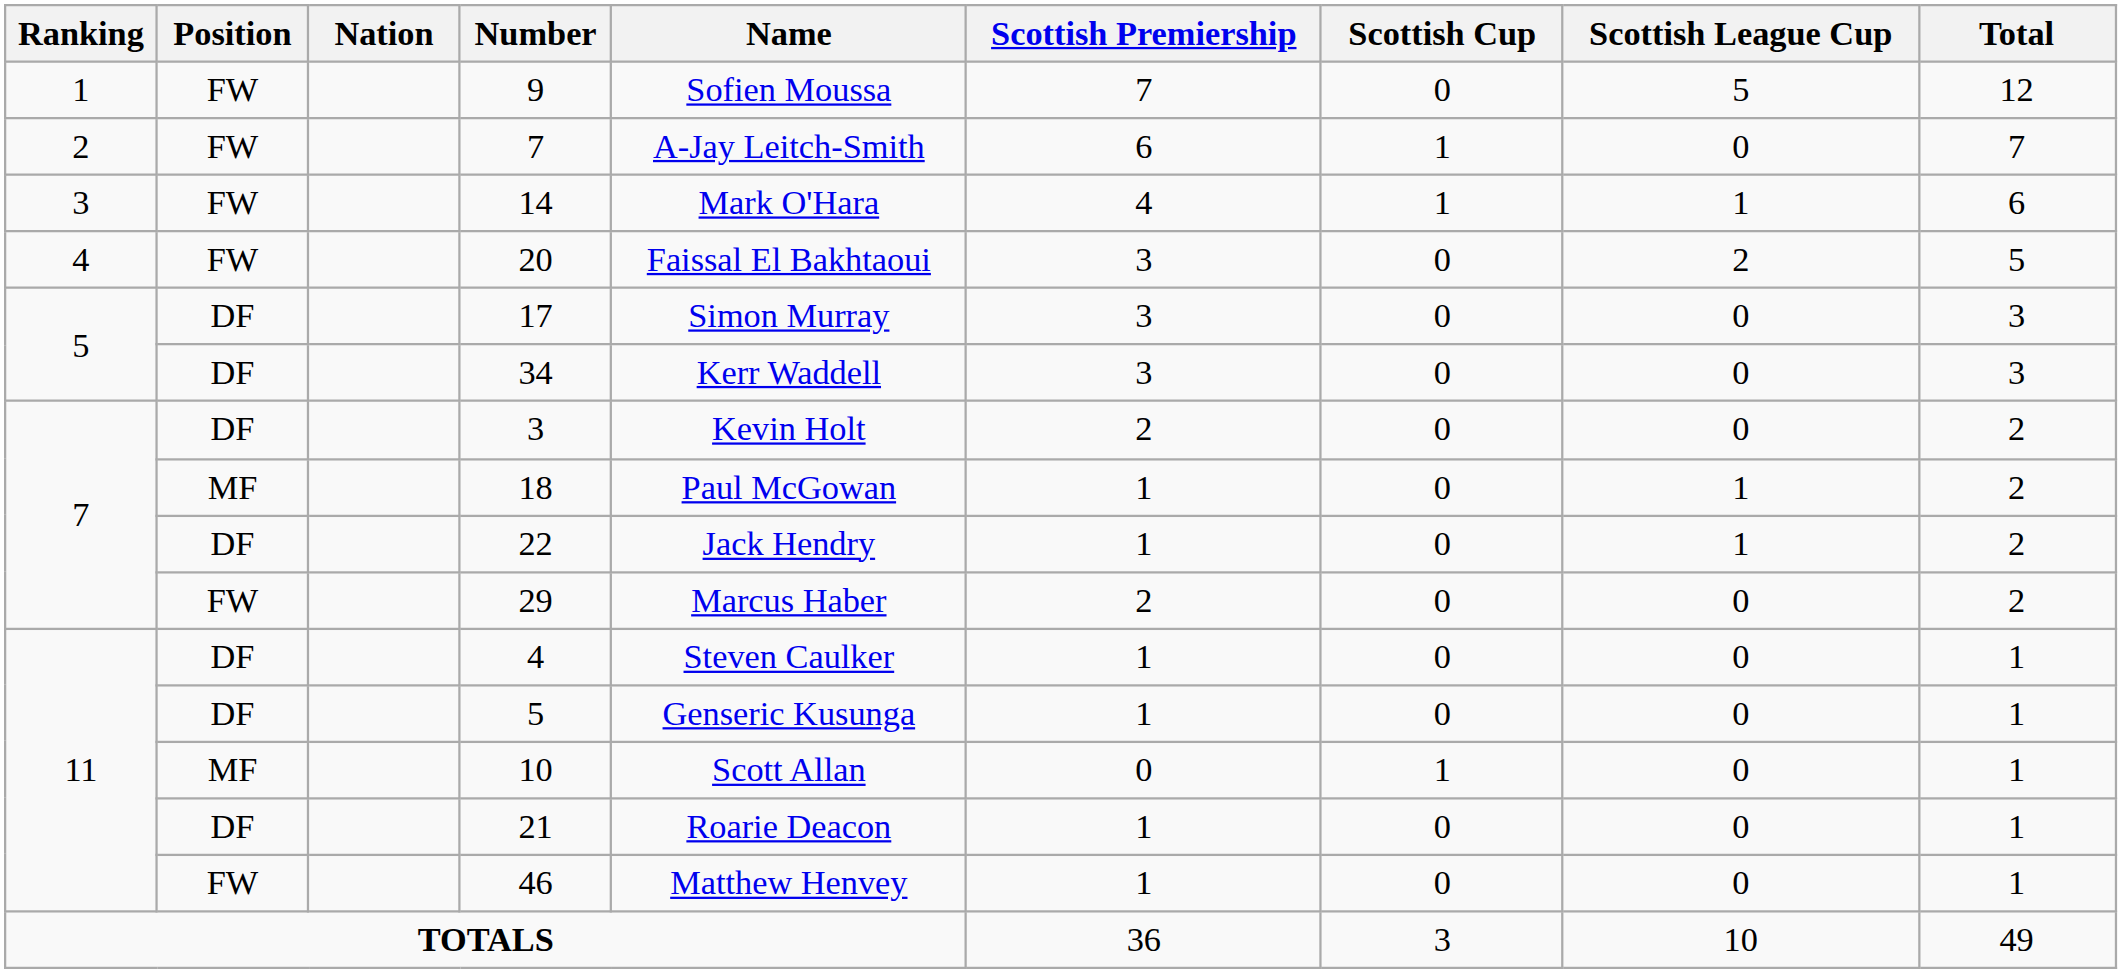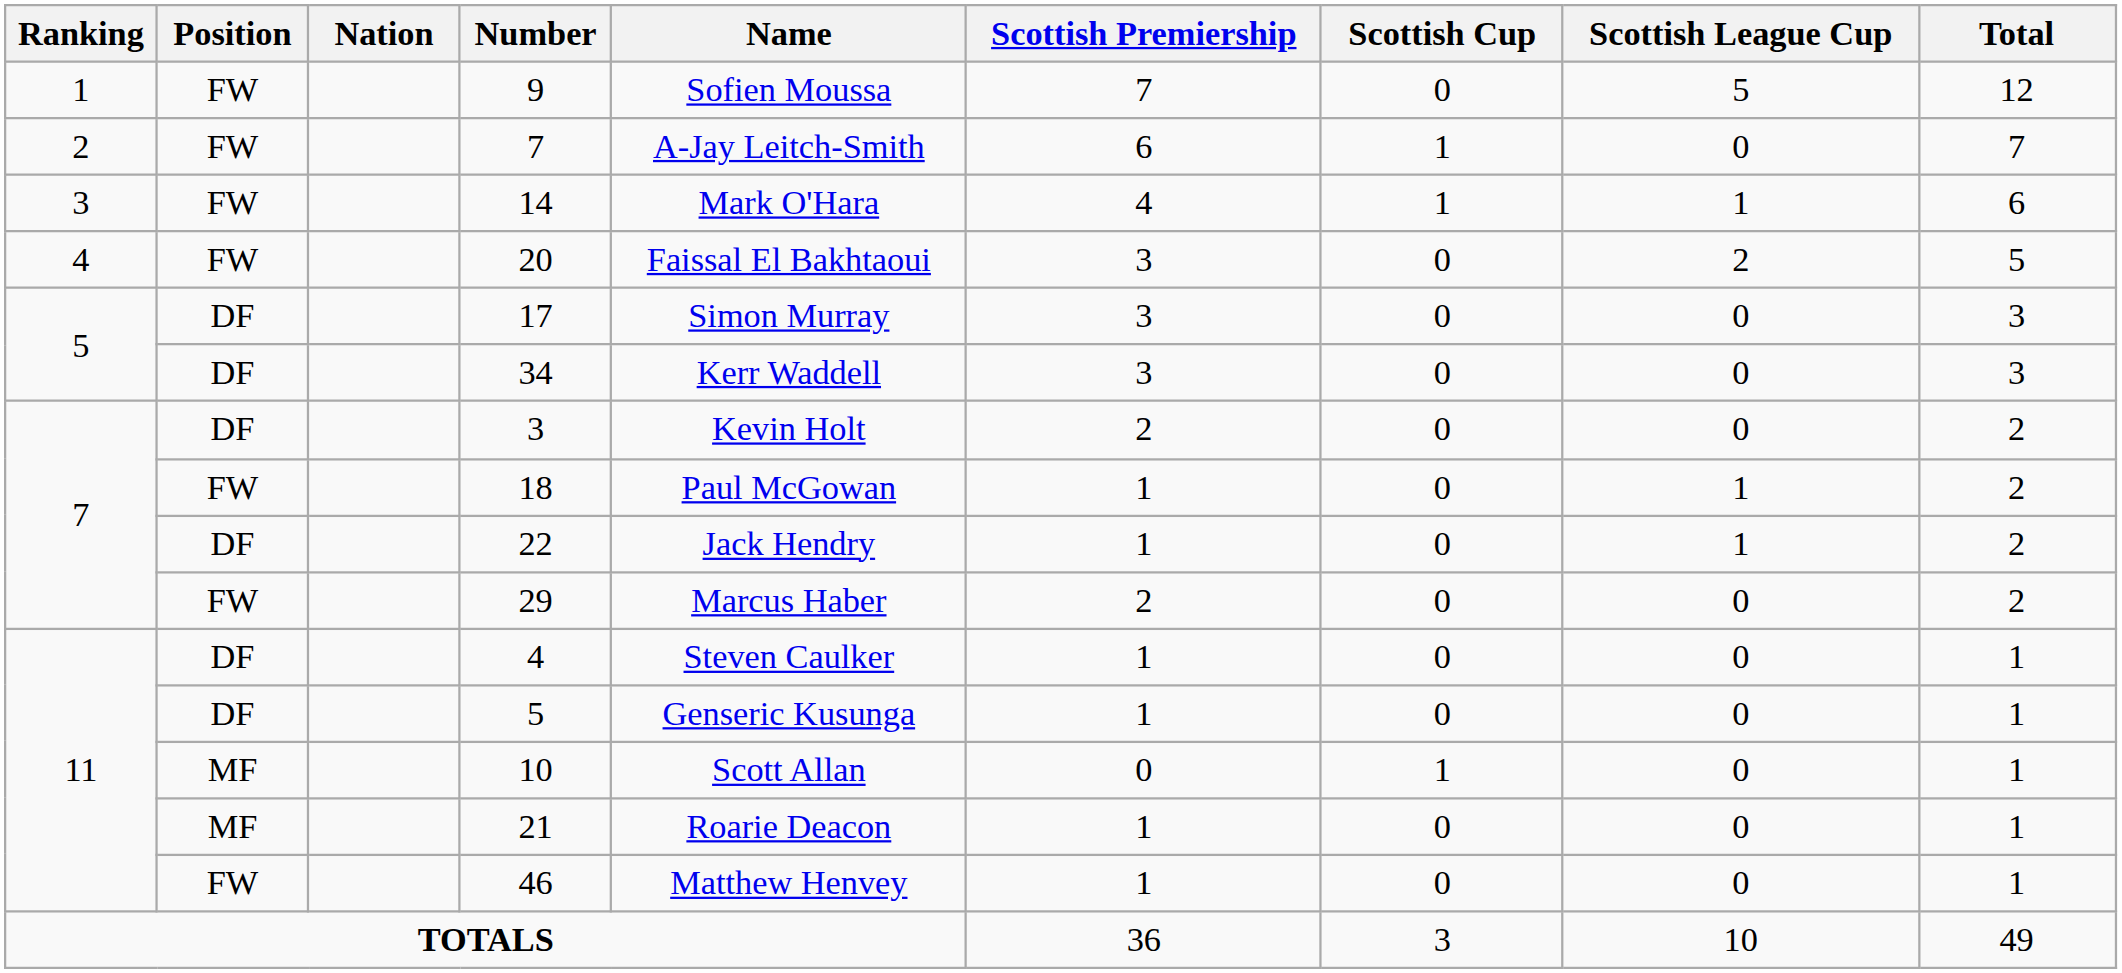 <table class="wikitable" style="font-size: 95%; text-align: center;">
 <tr>
 <th width=60>Ranking</th>
 <th width=60>Position</th>
 <th width=60>Nation</th>
 <th width=60>Number</th>
 <th width=150>Name</th>
 <th width=150><a href='#'>Scottish Premiership</a></th>
 <th width=100>Scottish Cup</th>
 <th width=150>Scottish League Cup</th>
 <th width=80>Total</th>
 </tr>
 <tr>
 <td>1</td>
 <td>FW</td>
 <td></td>
 <td>9</td>
 <td><a href='#'>Sofien Moussa</a></td>
 <td>7</td>
 <td>0</td>
 <td>5</td>
 <td>12</td>
 </tr>
 <tr>
 <td>2</td>
 <td>FW</td>
 <td></td>
 <td>7</td>
 <td><a href='#'>A-Jay Leitch-Smith</a></td>
 <td>6</td>
 <td>1</td>
 <td>0</td>
 <td>7</td>
 </tr>
 <tr>
 <td>3</td>
 <td>FW</td>
 <td></td>
 <td>14</td>
 <td><a href='#'>Mark O'Hara</a></td>
 <td>4</td>
 <td>1</td>
 <td>1</td>
 <td>6</td>
 </tr>
 <tr>
 <td>4</td>
 <td>FW</td>
 <td></td>
 <td>20</td>
 <td><a href='#'>Faissal El Bakhtaoui</a></td>
 <td>3</td>
 <td>0</td>
 <td>2</td>
 <td>5</td>
 </tr>
 <tr>
 <td rowspan="2">5</td>
 <td>DF</td>
 <td></td>
 <td>17</td>
 <td><a href='#'>Simon Murray</a></td>
 <td>3</td>
 <td>0</td>
 <td>0</td>
 <td>3</td>
 </tr>
 <tr>
 <td>DF</td>
 <td></td>
 <td>34</td>
 <td><a href='#'>Kerr Waddell</a></td>
 <td>3</td>
 <td>0</td>
 <td>0</td>
 <td>3</td>
 </tr>
 <tr>
 <td rowspan="4">7</td>
 <td>DF</td>
 <td></td>
 <td>3</td>
 <td><a href='#'>Kevin Holt</a></td>
 <td>2</td>
 <td>0</td>
 <td>0</td>
 <td>2</td>
 </tr>
 <tr>
-<td>MF</td>
+<td>FW</td>
 <td></td>
 <td>18</td>
 <td><a href='#'>Paul McGowan</a></td>
 <td>1</td>
 <td>0</td>
 <td>1</td>
 <td>2</td>
 </tr>
 <tr>
 <td>DF</td>
 <td></td>
 <td>22</td>
 <td><a href='#'>Jack Hendry</a></td>
 <td>1</td>
 <td>0</td>
 <td>1</td>
 <td>2</td>
 </tr>
 <tr>
 <td>FW</td>
 <td></td>
 <td>29</td>
 <td><a href='#'>Marcus Haber</a></td>
 <td>2</td>
 <td>0</td>
 <td>0</td>
 <td>2</td>
 </tr>
 <tr>
 <td rowspan="5">11</td>
 <td>DF</td>
 <td></td>
 <td>4</td>
 <td><a href='#'>Steven Caulker</a></td>
 <td>1</td>
 <td>0</td>
 <td>0</td>
 <td>1</td>
 </tr>
 <tr>
 <td>DF</td>
 <td></td>
 <td>5</td>
 <td><a href='#'>Genseric Kusunga</a></td>
 <td>1</td>
 <td>0</td>
 <td>0</td>
 <td>1</td>
 </tr>
 <tr>
 <td>MF</td>
 <td></td>
 <td>10</td>
 <td><a href='#'>Scott Allan</a></td>
 <td>0</td>
 <td>1</td>
 <td>0</td>
 <td>1</td>
 </tr>
 <tr>
-<td>DF</td>
+<td>MF</td>
 <td></td>
 <td>21</td>
 <td><a href='#'>Roarie Deacon</a></td>
 <td>1</td>
 <td>0</td>
 <td>0</td>
 <td>1</td>
 </tr>
 <tr>
 <td>FW</td>
 <td></td>
 <td>46</td>
 <td><a href='#'>Matthew Henvey</a></td>
 <td>1</td>
 <td>0</td>
 <td>0</td>
 <td>1</td>
 </tr>
 <tr>
 <td colspan="5"><strong>TOTALS</strong></td>
 <td>36</td>
 <td>3</td>
 <td>10</td>
 <td>49</td>
 </tr>
 </table>
